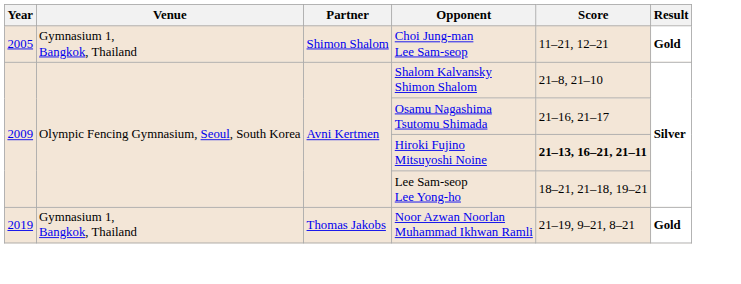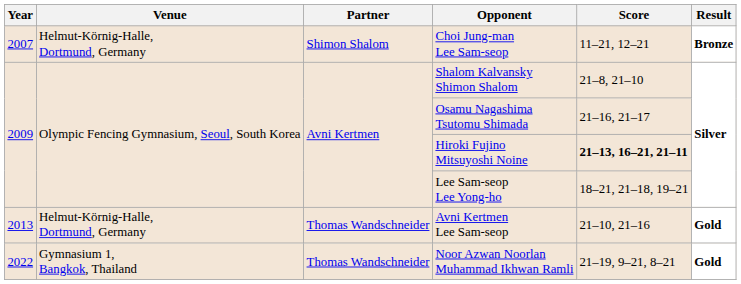 <table class="sortable wikitable" style="font-size: 90%;">
 <tr>
 <th>Year</th>
 <th>Venue</th>
 <th>Partner</th>
 <th>Opponent</th>
 <th>Score</th>
 <th>Result</th>
 </tr>
 <tr style="background:#F3E6D7">
-<td align="center"><a href='#'>2005</a></td>
-<td align="left">Gymnasium 1,<br><a href='#'>Bangkok</a>, Thailand</td>
+<td align="center"><a href='#'>2007</a></td>
+<td align="left">Helmut-Körnig-Halle,<br><a href='#'>Dortmund</a>, Germany</td>
 <td align="left"> <a href='#'>Shimon Shalom</a></td>
 <td align="left"> <a href='#'>Choi Jung-man</a><br> <a href='#'>Lee Sam-seop</a></td>
 <td align="left">11–21, 12–21</td>
-<td style="text-align:left; background:white"> <strong>Gold</strong></td>
+<td style="text-align:left; background:white"> <strong>Bronze</strong></td>
 </tr>
 <tr style="background:#F3E6D7">
 <td rowspan="4" align="center"><a href='#'>2009</a></td>
 <td rowspan="4" align="left">Olympic Fencing Gymnasium, <a href='#'>Seoul</a>, South Korea</td>
 <td rowspan="4" align="left"> <a href='#'>Avni Kertmen</a></td>
 <td align="left"> <a href='#'>Shalom Kalvansky</a><br> <a href='#'>Shimon Shalom</a></td>
 <td align="left">21–8, 21–10</td>
 <td rowspan="4" style="text-align:left; background:white"> <strong>Silver</strong></td>
 </tr>
 <tr style="background:#F3E6D7">
 <td align="left"> <a href='#'>Osamu Nagashima</a><br> <a href='#'>Tsutomu Shimada</a></td>
 <td align="left">21–16, 21–17</td>
 </tr>
 <tr style="background:#F3E6D7">
 <td align="left"> <a href='#'>Hiroki Fujino</a><br> <a href='#'>Mitsuyoshi Noine</a></td>
 <td align="left"><strong>21–13, 16–21, 21–11</strong></td>
 </tr>
 <tr style="background:#F3E6D7">
 <td align="left"> Lee Sam-seop<br> <a href='#'>Lee Yong-ho</a></td>
 <td align="left">18–21, 21–18, 19–21</td>
 </tr>
 <tr style="background:#F3E6D7">
-<td align="center"><a href='#'>2019</a></td>
+<td align="center"><a href='#'>2013</a></td>
+<td align="left">Helmut-Körnig-Halle,<br><a href='#'>Dortmund</a>, Germany</td>
+<td align="left"> <a href='#'>Thomas Wandschneider</a></td>
+<td align="left"> <a href='#'>Avni Kertmen</a><br> Lee Sam-seop</td>
+<td align="left">21–10, 21–16</td>
+<td style="text-align:left; background:white"> <strong>Gold</strong></td>
+</tr>
+<tr style="background:#F3E6D7">
+<td align="center"><a href='#'>2022</a></td>
 <td align="left">Gymnasium 1,<br><a href='#'>Bangkok</a>, Thailand</td>
-<td align="left"> <a href='#'>Thomas Jakobs</a></td>
+<td align="left"> <a href='#'>Thomas Wandschneider</a></td>
 <td align="left"> <a href='#'>Noor Azwan Noorlan</a><br> <a href='#'>Muhammad Ikhwan Ramli</a></td>
 <td align="left">21–19, 9–21, 8–21</td>
 <td style="text-align:left; background:white"> <strong>Gold</strong></td>
 </tr>
 </table>
